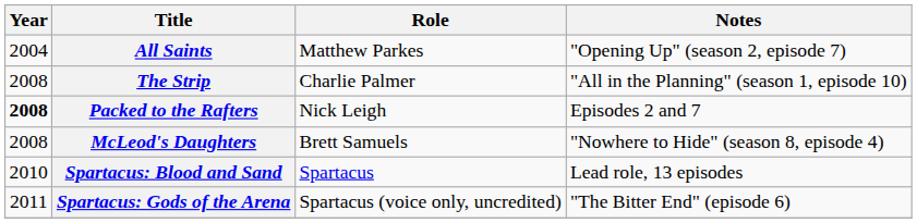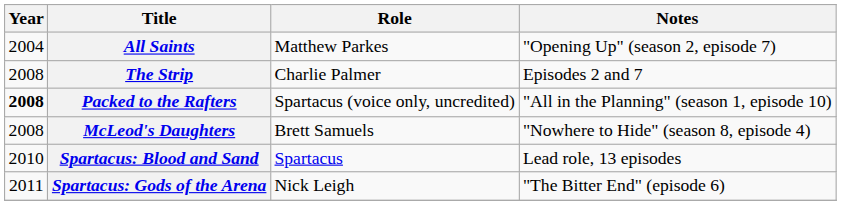 <table class="wikitable sortable plainrowheaders">
 <tr>
 <th scope="col">Year</th>
 <th scope="col">Title</th>
 <th scope="col">Role</th>
 <th scope="col" class="unsortable">Notes</th>
 </tr>
 <tr>
 <td align="center">2004</td>
 <th scope="row"><em><a href='#'>All Saints</a></em></th>
 <td>Matthew Parkes</td>
 <td>"Opening Up" (season 2, episode 7)</td>
 </tr>
 <tr>
 <td align="center">2008</td>
 <th scope="row"><em><a href='#'>The Strip</a></em></th>
 <td>Charlie Palmer</td>
-<td>"All in the Planning" (season 1, episode 10)</td>
+<td>Episodes 2 and 7</td>
 </tr>
 <tr>
 <td align="center"><strong>2008</strong></td>
 <th scope="row"><em><a href='#'>Packed to the Rafters</a></em></th>
-<td>Nick Leigh</td>
-<td>Episodes 2 and 7</td>
+<td>Spartacus (voice only, uncredited)</td>
+<td>"All in the Planning" (season 1, episode 10)</td>
 </tr>
 <tr>
 <td align="center">2008</td>
 <th scope="row"><em><a href='#'>McLeod's Daughters</a></em></th>
 <td>Brett Samuels</td>
 <td>"Nowhere to Hide" (season 8, episode 4)</td>
 </tr>
 <tr>
 <td align="center">2010</td>
 <th scope="row"><em><a href='#'>Spartacus: Blood and Sand</a></em></th>
 <td><a href='#'>Spartacus</a></td>
 <td>Lead role, 13 episodes</td>
 </tr>
 <tr>
 <td align="center">2011</td>
 <th scope="row"><em><a href='#'>Spartacus: Gods of the Arena</a></em></th>
-<td>Spartacus (voice only, uncredited)</td>
+<td>Nick Leigh</td>
 <td>"The Bitter End" (episode 6)</td>
 </tr>
 <tr>
 </tr>
 </table>
